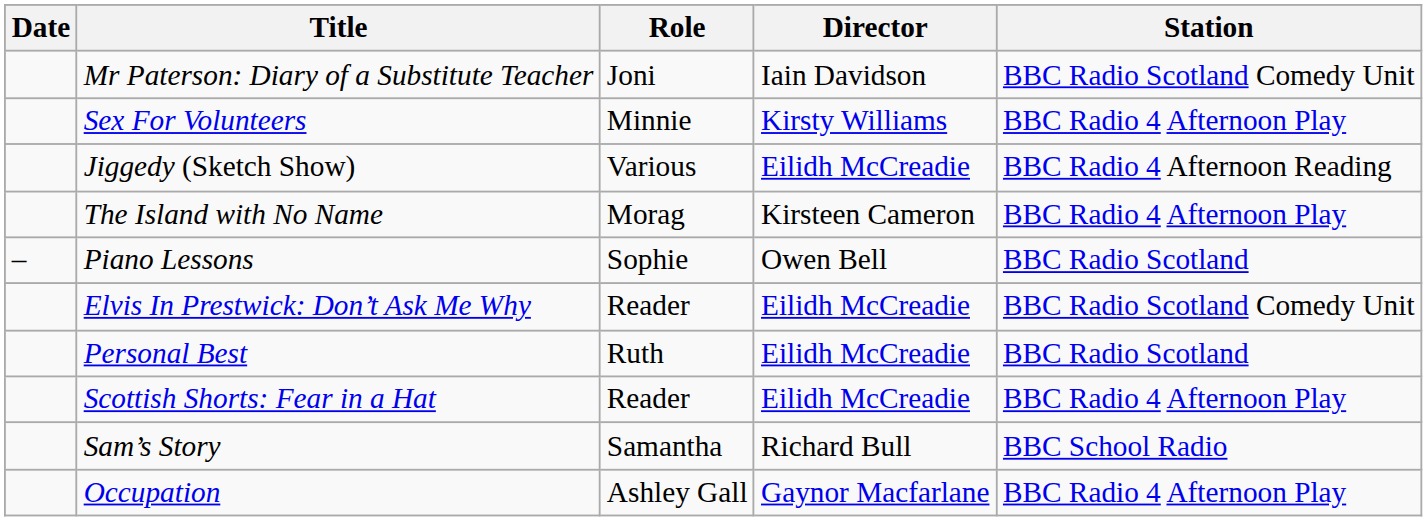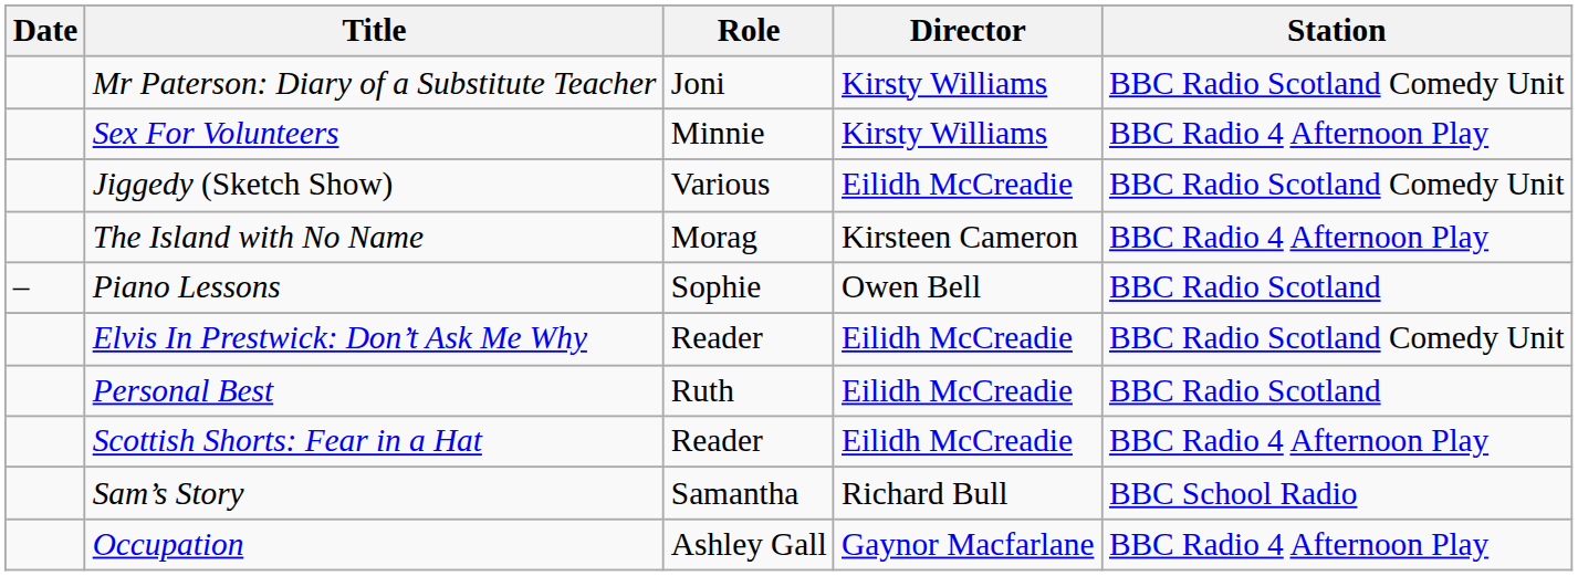 <table class="wikitable sortable">
 <tr>
 <th>Date</th>
 <th>Title</th>
 <th>Role</th>
 <th>Director</th>
 <th>Station</th>
 </tr>
 <tr>
 <td></td>
 <td><em>Mr Paterson: Diary of a Substitute Teacher</em></td>
 <td>Joni</td>
-<td>Iain Davidson</td>
+<td><a href='#'>Kirsty Williams</a></td>
 <td><a href='#'>BBC Radio Scotland</a> Comedy Unit</td>
 </tr>
 <tr>
 <td></td>
 <td><em><a href='#'>Sex For Volunteers</a></em></td>
 <td>Minnie</td>
 <td><a href='#'>Kirsty Williams</a></td>
 <td><a href='#'>BBC Radio 4</a> <a href='#'>Afternoon Play</a></td>
 </tr>
 <tr>
 <td></td>
 <td><em>Jiggedy</em> (Sketch Show)</td>
 <td>Various</td>
 <td><a href='#'>Eilidh McCreadie</a></td>
-<td><a href='#'>BBC Radio 4</a> Afternoon Reading</td>
+<td><a href='#'>BBC Radio Scotland</a> Comedy Unit</td>
 </tr>
 <tr>
 <td></td>
 <td><em>The Island with No Name</em></td>
 <td>Morag</td>
 <td>Kirsteen Cameron</td>
 <td><a href='#'>BBC Radio 4</a> <a href='#'>Afternoon Play</a></td>
 </tr>
 <tr>
 <td> – </td>
 <td><em>Piano Lessons</em></td>
 <td>Sophie</td>
 <td>Owen Bell</td>
 <td><a href='#'>BBC Radio Scotland</a></td>
 </tr>
 <tr>
 <td></td>
 <td><em><a href='#'>Elvis In Prestwick: Don’t Ask Me Why</a></em></td>
 <td>Reader</td>
 <td><a href='#'>Eilidh McCreadie</a></td>
 <td><a href='#'>BBC Radio Scotland</a> Comedy Unit</td>
 </tr>
 <tr>
 <td></td>
 <td><em><a href='#'>Personal Best</a></em></td>
 <td>Ruth</td>
 <td><a href='#'>Eilidh McCreadie</a></td>
 <td><a href='#'>BBC Radio Scotland</a></td>
 </tr>
 <tr>
 <td></td>
 <td><em><a href='#'>Scottish Shorts: Fear in a Hat</a></em></td>
 <td>Reader</td>
 <td><a href='#'>Eilidh McCreadie</a></td>
 <td><a href='#'>BBC Radio 4</a> <a href='#'>Afternoon Play</a></td>
 </tr>
 <tr>
 <td></td>
 <td><em>Sam’s Story</em></td>
 <td>Samantha</td>
 <td>Richard Bull</td>
 <td><a href='#'>BBC School Radio</a></td>
 </tr>
 <tr>
 <td></td>
 <td><em><a href='#'>Occupation</a></em></td>
 <td>Ashley Gall</td>
 <td><a href='#'>Gaynor Macfarlane</a></td>
 <td><a href='#'>BBC Radio 4</a> <a href='#'>Afternoon Play</a></td>
 </tr>
 </table>
